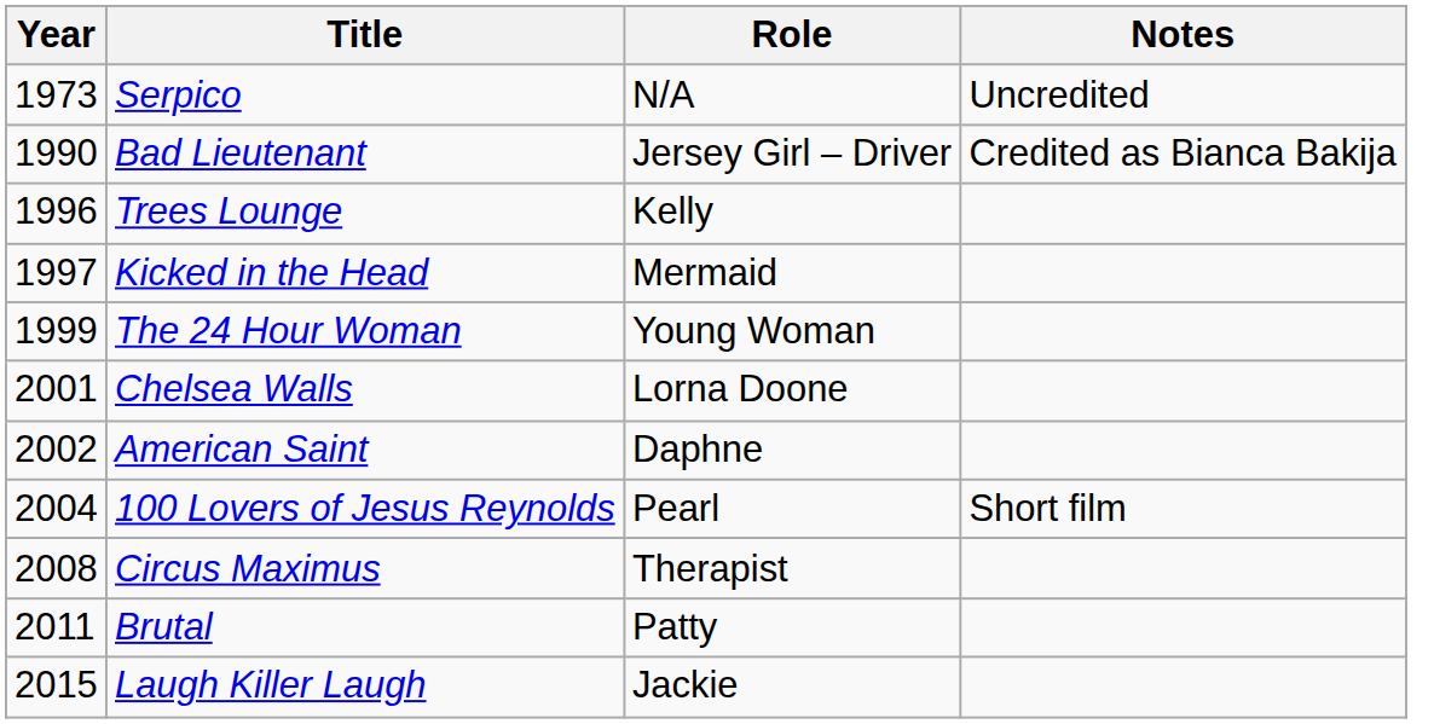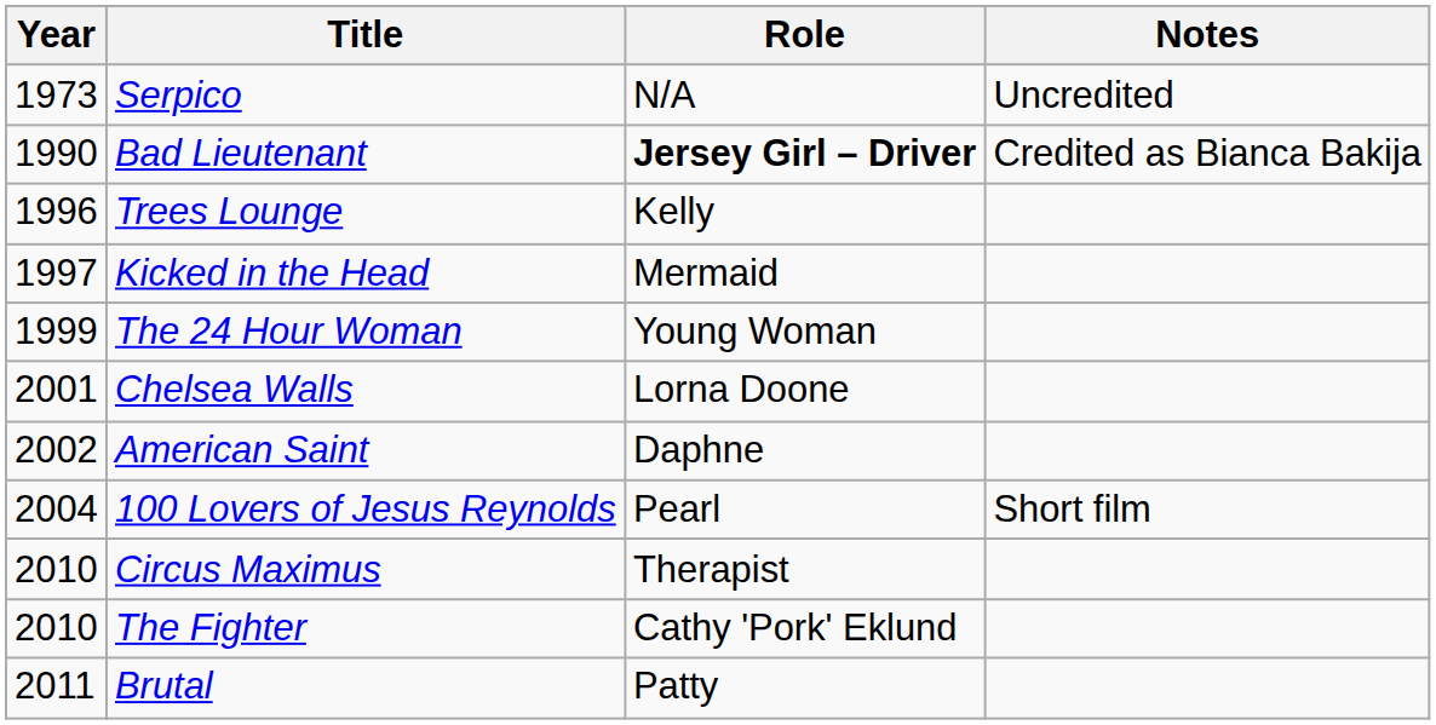 <table class="wikitable">
 <tr>
 <th>Year</th>
 <th>Title</th>
 <th>Role</th>
 <th>Notes</th>
 </tr>
 <tr>
 <td>1973</td>
 <td><em><a href='#'>Serpico</a></em></td>
 <td>N/A</td>
 <td>Uncredited</td>
 </tr>
 <tr>
 <td>1990</td>
 <td><em><a href='#'>Bad Lieutenant</a></em></td>
-<td>Jersey Girl – Driver</td>
+<td><strong>Jersey Girl – Driver</strong></td>
 <td>Credited as Bianca Bakija</td>
 </tr>
 <tr>
 <td>1996</td>
 <td><em><a href='#'>Trees Lounge</a></em></td>
 <td>Kelly</td>
 <td></td>
 </tr>
 <tr>
 <td>1997</td>
 <td><em><a href='#'>Kicked in the Head</a></em></td>
 <td>Mermaid</td>
 <td></td>
 </tr>
 <tr>
 <td>1999</td>
 <td><em><a href='#'>The 24 Hour Woman</a></em></td>
 <td>Young Woman</td>
 <td></td>
 </tr>
 <tr>
 <td>2001</td>
 <td><em><a href='#'>Chelsea Walls</a></em></td>
 <td>Lorna Doone</td>
 <td></td>
 </tr>
 <tr>
 <td>2002</td>
 <td><em><a href='#'>American Saint</a></em></td>
 <td>Daphne</td>
 <td></td>
 </tr>
 <tr>
 <td>2004</td>
 <td><em><a href='#'>100 Lovers of Jesus Reynolds</a></em></td>
 <td>Pearl</td>
 <td>Short film</td>
 </tr>
 <tr>
-<td>2008</td>
+<td>2010</td>
 <td><em><a href='#'>Circus Maximus</a></em></td>
 <td>Therapist</td>
+<td></td>
+</tr>
+<tr>
+<td>2010</td>
+<td><em><a href='#'>The Fighter</a></em></td>
+<td>Cathy 'Pork' Eklund</td>
 <td></td>
 </tr>
 <tr>
 <td>2011</td>
 <td><em><a href='#'>Brutal</a></em></td>
 <td>Patty</td>
 <td></td>
 </tr>
-<tr>
-<td>2015</td>
-<td><em><a href='#'>Laugh Killer Laugh</a></em></td>
-<td>Jackie</td>
-<td></td>
-</tr>
 </table>
